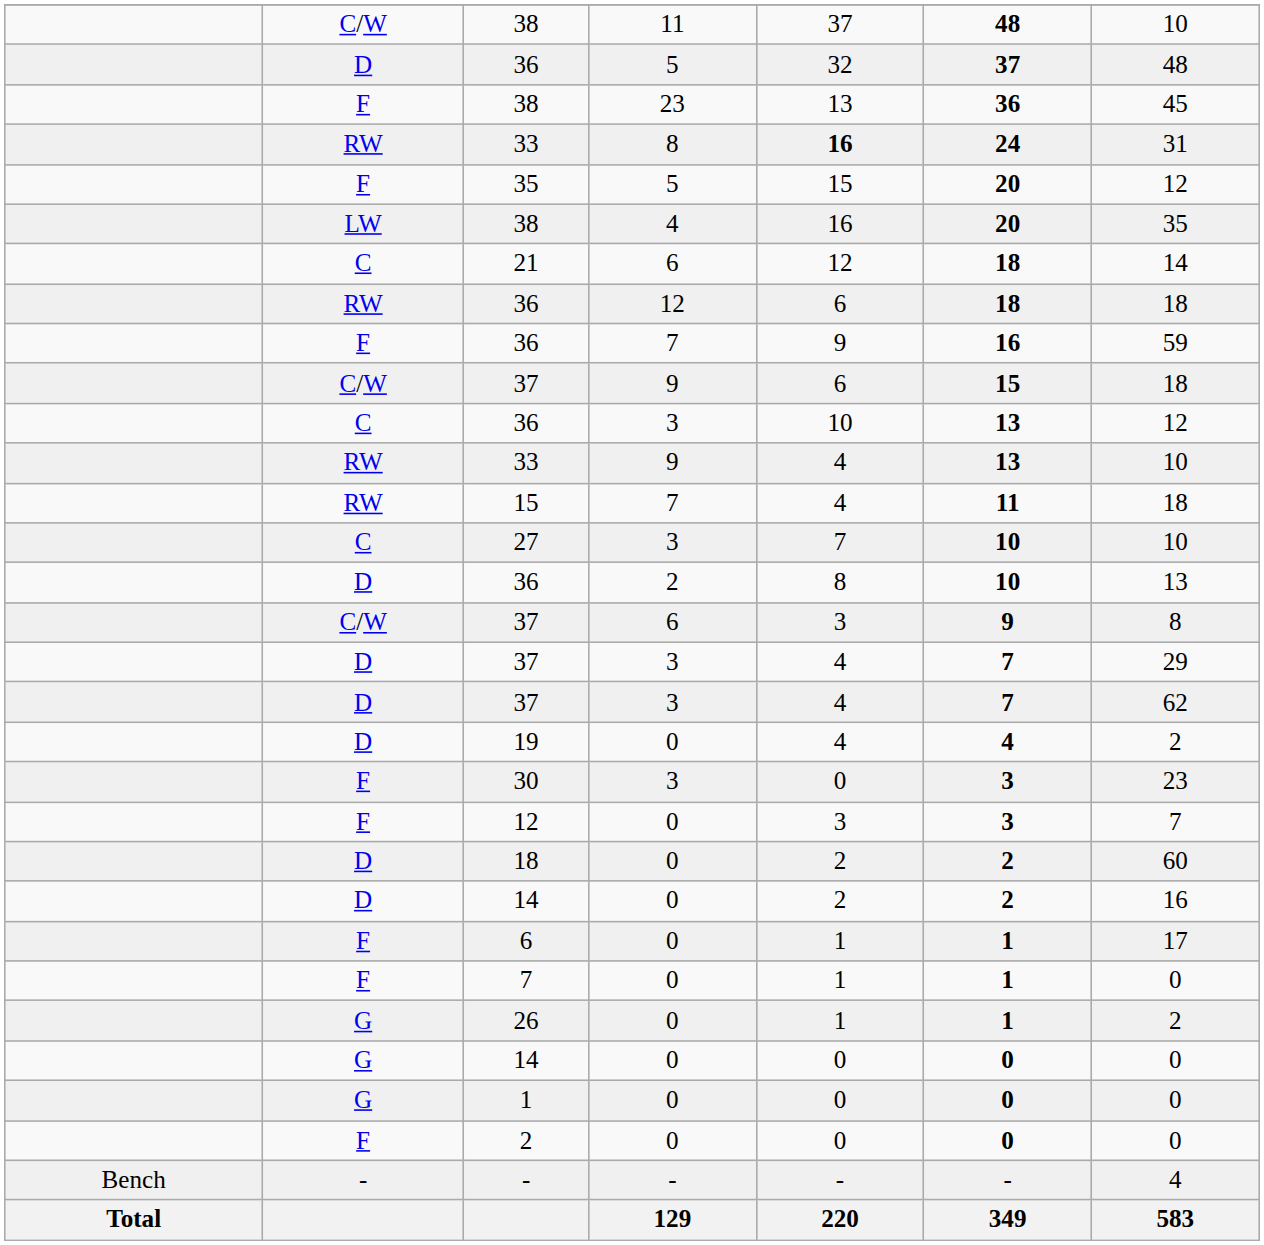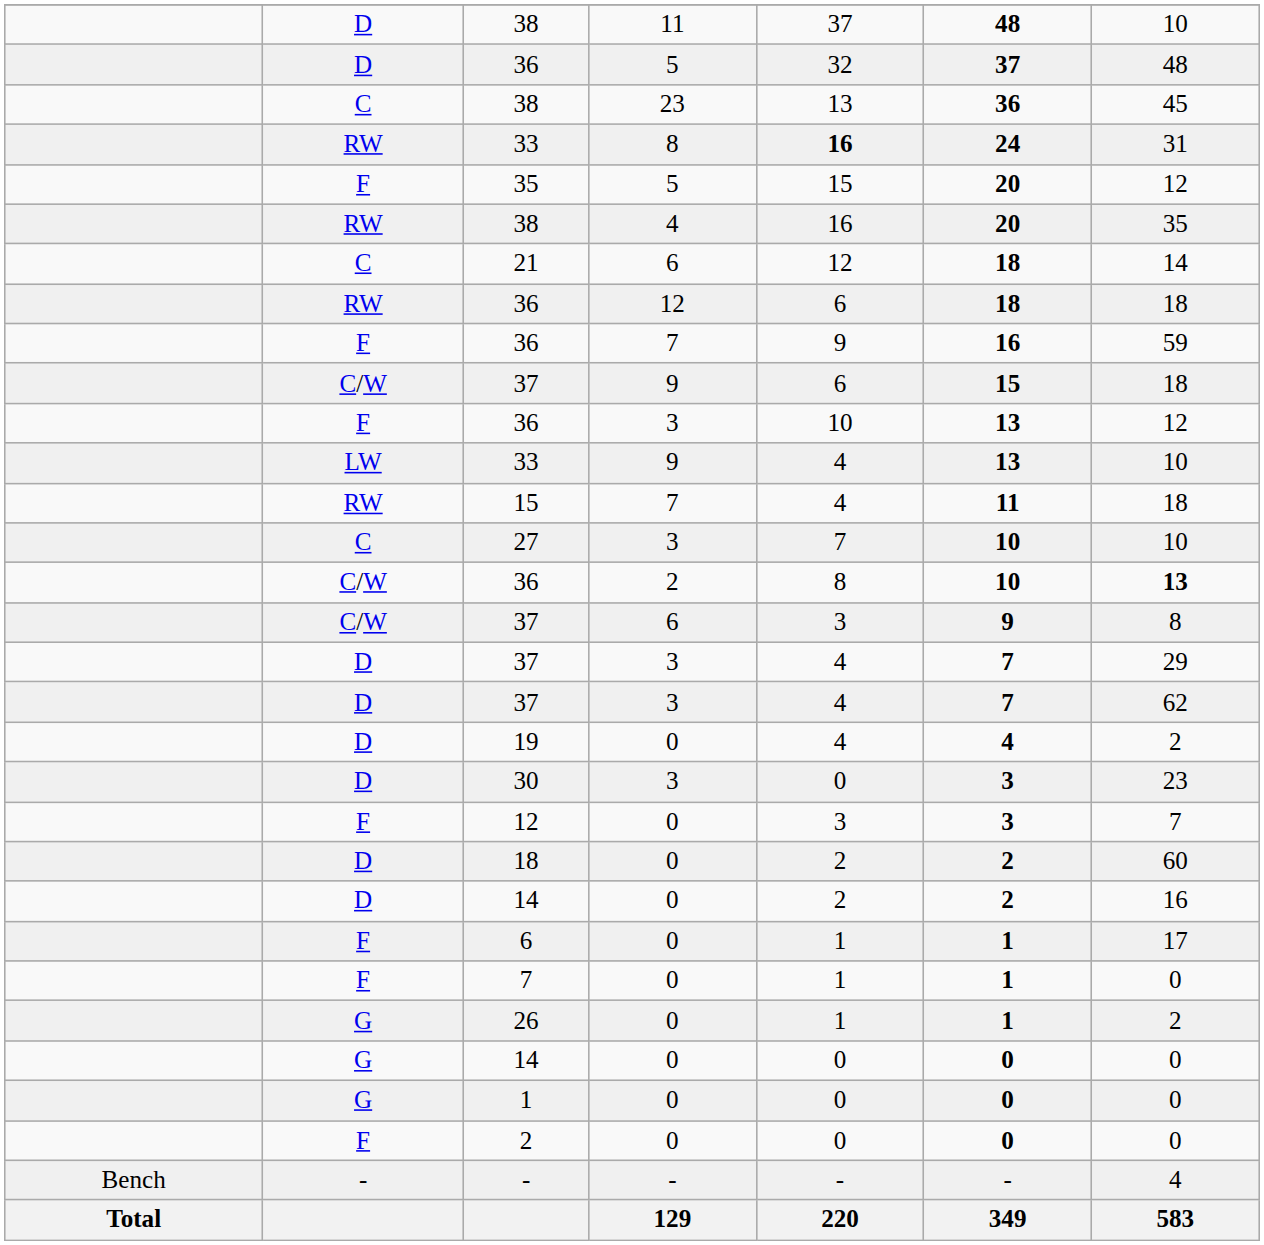 <table class="wikitable sortable" width=800>
 <tr align="center">
 </tr>
 <tr align="center" bgcolor="">
 <td></td>
-<td><a href='#'>C</a>/<a href='#'>W</a></td>
+<td><a href='#'>D</a></td>
 <td>38</td>
 <td>11</td>
 <td>37</td>
 <td><strong>48</strong></td>
 <td>10</td>
 </tr>
 <tr align="center" bgcolor="f0f0f0">
 <td></td>
 <td><a href='#'>D</a></td>
 <td>36</td>
 <td>5</td>
 <td>32</td>
 <td><strong>37</strong></td>
 <td>48</td>
 </tr>
 <tr align="center" bgcolor="">
 <td></td>
-<td><a href='#'>F</a></td>
+<td><a href='#'>C</a></td>
 <td>38</td>
 <td>23</td>
 <td>13</td>
 <td><strong>36</strong></td>
 <td>45</td>
 </tr>
 <tr align="center" bgcolor="f0f0f0">
 <td></td>
 <td><a href='#'>RW</a></td>
 <td>33</td>
 <td>8</td>
 <td><strong>16</strong></td>
 <td><strong>24</strong></td>
 <td>31</td>
 </tr>
 <tr align="center" bgcolor="">
 <td></td>
 <td><a href='#'>F</a></td>
 <td>35</td>
 <td>5</td>
 <td>15</td>
 <td><strong>20</strong></td>
 <td>12</td>
 </tr>
 <tr align="center" bgcolor="f0f0f0">
 <td></td>
-<td><a href='#'>LW</a></td>
+<td><a href='#'>RW</a></td>
 <td>38</td>
 <td>4</td>
 <td>16</td>
 <td><strong>20</strong></td>
 <td>35</td>
 </tr>
 <tr align="center" bgcolor="">
 <td></td>
 <td><a href='#'>C</a></td>
 <td>21</td>
 <td>6</td>
 <td>12</td>
 <td><strong>18</strong></td>
 <td>14</td>
 </tr>
 <tr align="center" bgcolor="f0f0f0">
 <td></td>
 <td><a href='#'>RW</a></td>
 <td>36</td>
 <td>12</td>
 <td>6</td>
 <td><strong>18</strong></td>
 <td>18</td>
 </tr>
 <tr align="center" bgcolor="">
 <td></td>
 <td><a href='#'>F</a></td>
 <td>36</td>
 <td>7</td>
 <td>9</td>
 <td><strong>16</strong></td>
 <td>59</td>
 </tr>
 <tr align="center" bgcolor="f0f0f0">
 <td></td>
 <td><a href='#'>C</a>/<a href='#'>W</a></td>
 <td>37</td>
 <td>9</td>
 <td>6</td>
 <td><strong>15</strong></td>
 <td>18</td>
 </tr>
 <tr align="center" bgcolor="">
 <td></td>
-<td><a href='#'>C</a></td>
+<td><a href='#'>F</a></td>
 <td>36</td>
 <td>3</td>
 <td>10</td>
 <td><strong>13</strong></td>
 <td>12</td>
 </tr>
 <tr align="center" bgcolor="f0f0f0">
 <td></td>
-<td><a href='#'>RW</a></td>
+<td><a href='#'>LW</a></td>
 <td>33</td>
 <td>9</td>
 <td>4</td>
 <td><strong>13</strong></td>
 <td>10</td>
 </tr>
 <tr align="center" bgcolor="">
 <td></td>
 <td><a href='#'>RW</a></td>
 <td>15</td>
 <td>7</td>
 <td>4</td>
 <td><strong>11</strong></td>
 <td>18</td>
 </tr>
 <tr align="center" bgcolor="f0f0f0">
 <td></td>
 <td><a href='#'>C</a></td>
 <td>27</td>
 <td>3</td>
 <td>7</td>
 <td><strong>10</strong></td>
 <td>10</td>
 </tr>
 <tr align="center" bgcolor="">
 <td></td>
-<td><a href='#'>D</a></td>
+<td><a href='#'>C</a>/<a href='#'>W</a></td>
 <td>36</td>
 <td>2</td>
 <td>8</td>
 <td><strong>10</strong></td>
-<td>13</td>
+<td><strong>13</strong></td>
 </tr>
 <tr align="center" bgcolor="f0f0f0">
 <td></td>
 <td><a href='#'>C</a>/<a href='#'>W</a></td>
 <td>37</td>
 <td>6</td>
 <td>3</td>
 <td><strong>9</strong></td>
 <td>8</td>
 </tr>
 <tr align="center" bgcolor="">
 <td></td>
 <td><a href='#'>D</a></td>
 <td>37</td>
 <td>3</td>
 <td>4</td>
 <td><strong>7</strong></td>
 <td>29</td>
 </tr>
 <tr align="center" bgcolor="f0f0f0">
 <td></td>
 <td><a href='#'>D</a></td>
 <td>37</td>
 <td>3</td>
 <td>4</td>
 <td><strong>7</strong></td>
 <td>62</td>
 </tr>
 <tr align="center" bgcolor="">
 <td></td>
 <td><a href='#'>D</a></td>
 <td>19</td>
 <td>0</td>
 <td>4</td>
 <td><strong>4</strong></td>
 <td>2</td>
 </tr>
 <tr align="center" bgcolor="f0f0f0">
 <td></td>
-<td><a href='#'>F</a></td>
+<td><a href='#'>D</a></td>
 <td>30</td>
 <td>3</td>
 <td>0</td>
 <td><strong>3</strong></td>
 <td>23</td>
 </tr>
 <tr align="center" bgcolor="">
 <td></td>
 <td><a href='#'>F</a></td>
 <td>12</td>
 <td>0</td>
 <td>3</td>
 <td><strong>3</strong></td>
 <td>7</td>
 </tr>
 <tr align="center" bgcolor="f0f0f0">
 <td></td>
 <td><a href='#'>D</a></td>
 <td>18</td>
 <td>0</td>
 <td>2</td>
 <td><strong>2</strong></td>
 <td>60</td>
 </tr>
 <tr align="center" bgcolor="">
 <td></td>
 <td><a href='#'>D</a></td>
 <td>14</td>
 <td>0</td>
 <td>2</td>
 <td><strong>2</strong></td>
 <td>16</td>
 </tr>
 <tr align="center" bgcolor="f0f0f0">
 <td></td>
 <td><a href='#'>F</a></td>
 <td>6</td>
 <td>0</td>
 <td>1</td>
 <td><strong>1</strong></td>
 <td>17</td>
 </tr>
 <tr align="center" bgcolor="">
 <td></td>
 <td><a href='#'>F</a></td>
 <td>7</td>
 <td>0</td>
 <td>1</td>
 <td><strong>1</strong></td>
 <td>0</td>
 </tr>
 <tr align="center" bgcolor="f0f0f0">
 <td></td>
 <td><a href='#'>G</a></td>
 <td>26</td>
 <td>0</td>
 <td>1</td>
 <td><strong>1</strong></td>
 <td>2</td>
 </tr>
 <tr align="center" bgcolor="">
 <td></td>
 <td><a href='#'>G</a></td>
 <td>14</td>
 <td>0</td>
 <td>0</td>
 <td><strong>0</strong></td>
 <td>0</td>
 </tr>
 <tr align="center" bgcolor="f0f0f0">
 <td></td>
 <td><a href='#'>G</a></td>
 <td>1</td>
 <td>0</td>
 <td>0</td>
 <td><strong>0</strong></td>
 <td>0</td>
 </tr>
 <tr align="center" bgcolor="">
 <td></td>
 <td><a href='#'>F</a></td>
 <td>2</td>
 <td>0</td>
 <td>0</td>
 <td><strong>0</strong></td>
 <td>0</td>
 </tr>
 <tr align="center" bgcolor="f0f0f0">
 <td>Bench</td>
 <td>-</td>
 <td>-</td>
 <td>-</td>
 <td>-</td>
 <td>-</td>
 <td>4</td>
 </tr>
 <tr>
 <th>Total</th>
 <th></th>
 <th></th>
 <th>129</th>
 <th>220</th>
 <th>349</th>
 <th>583</th>
 </tr>
 </table>
